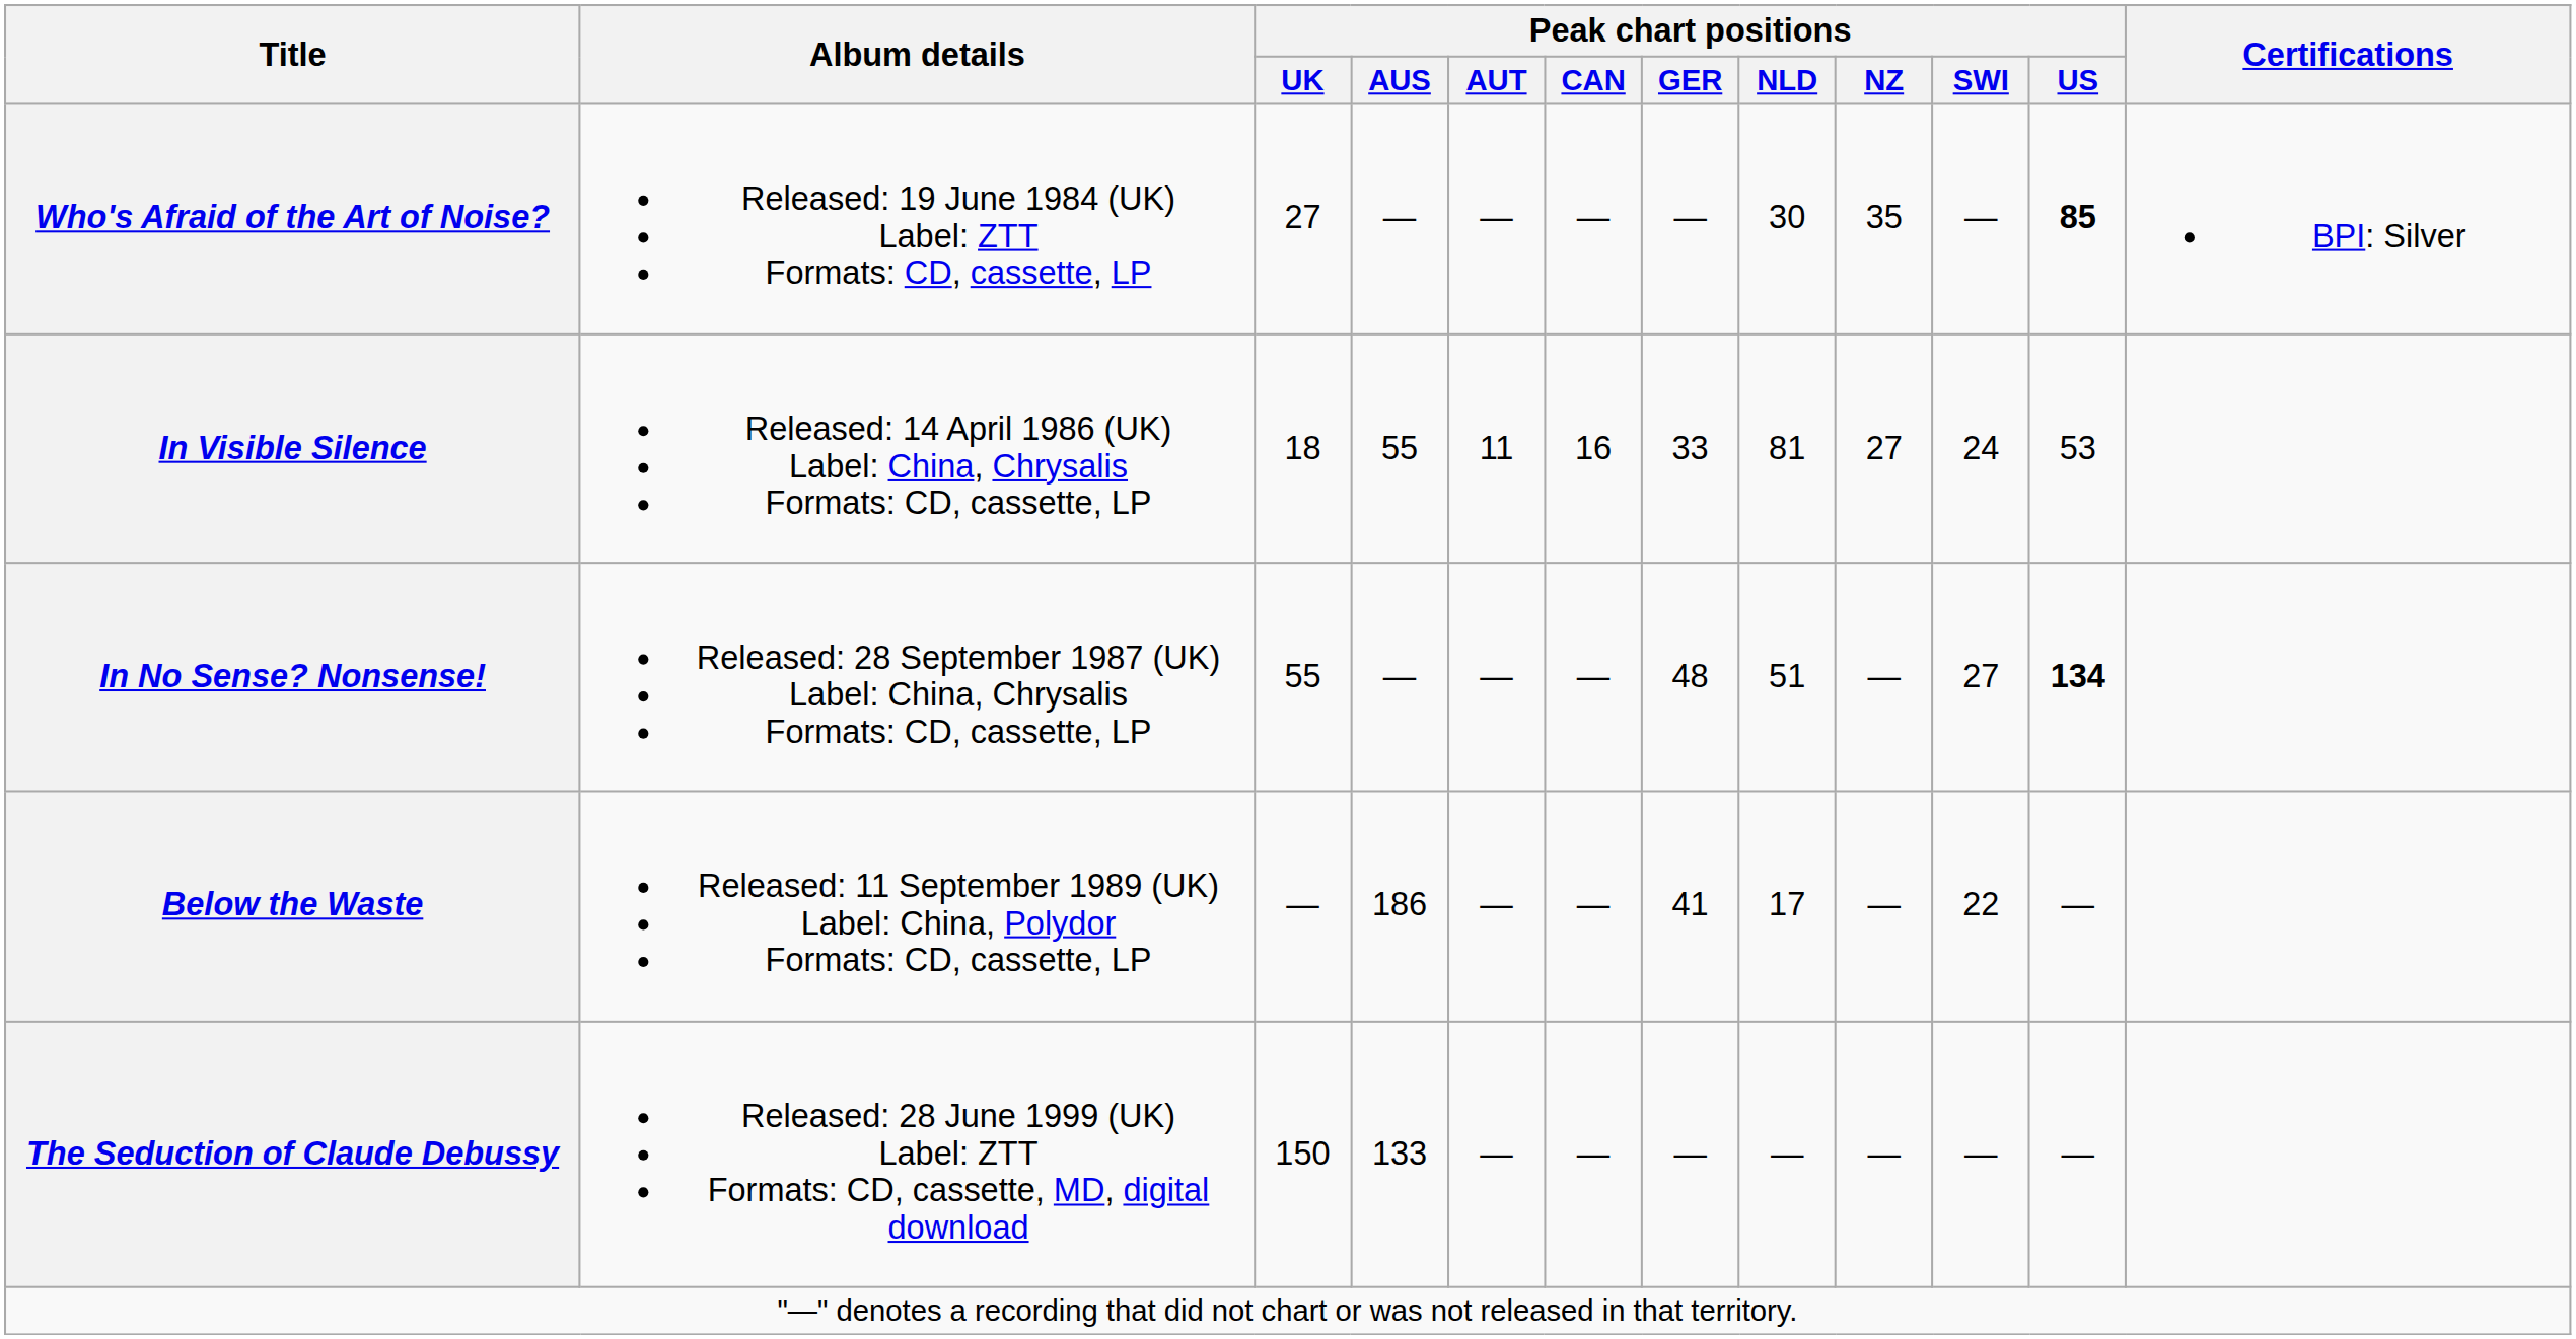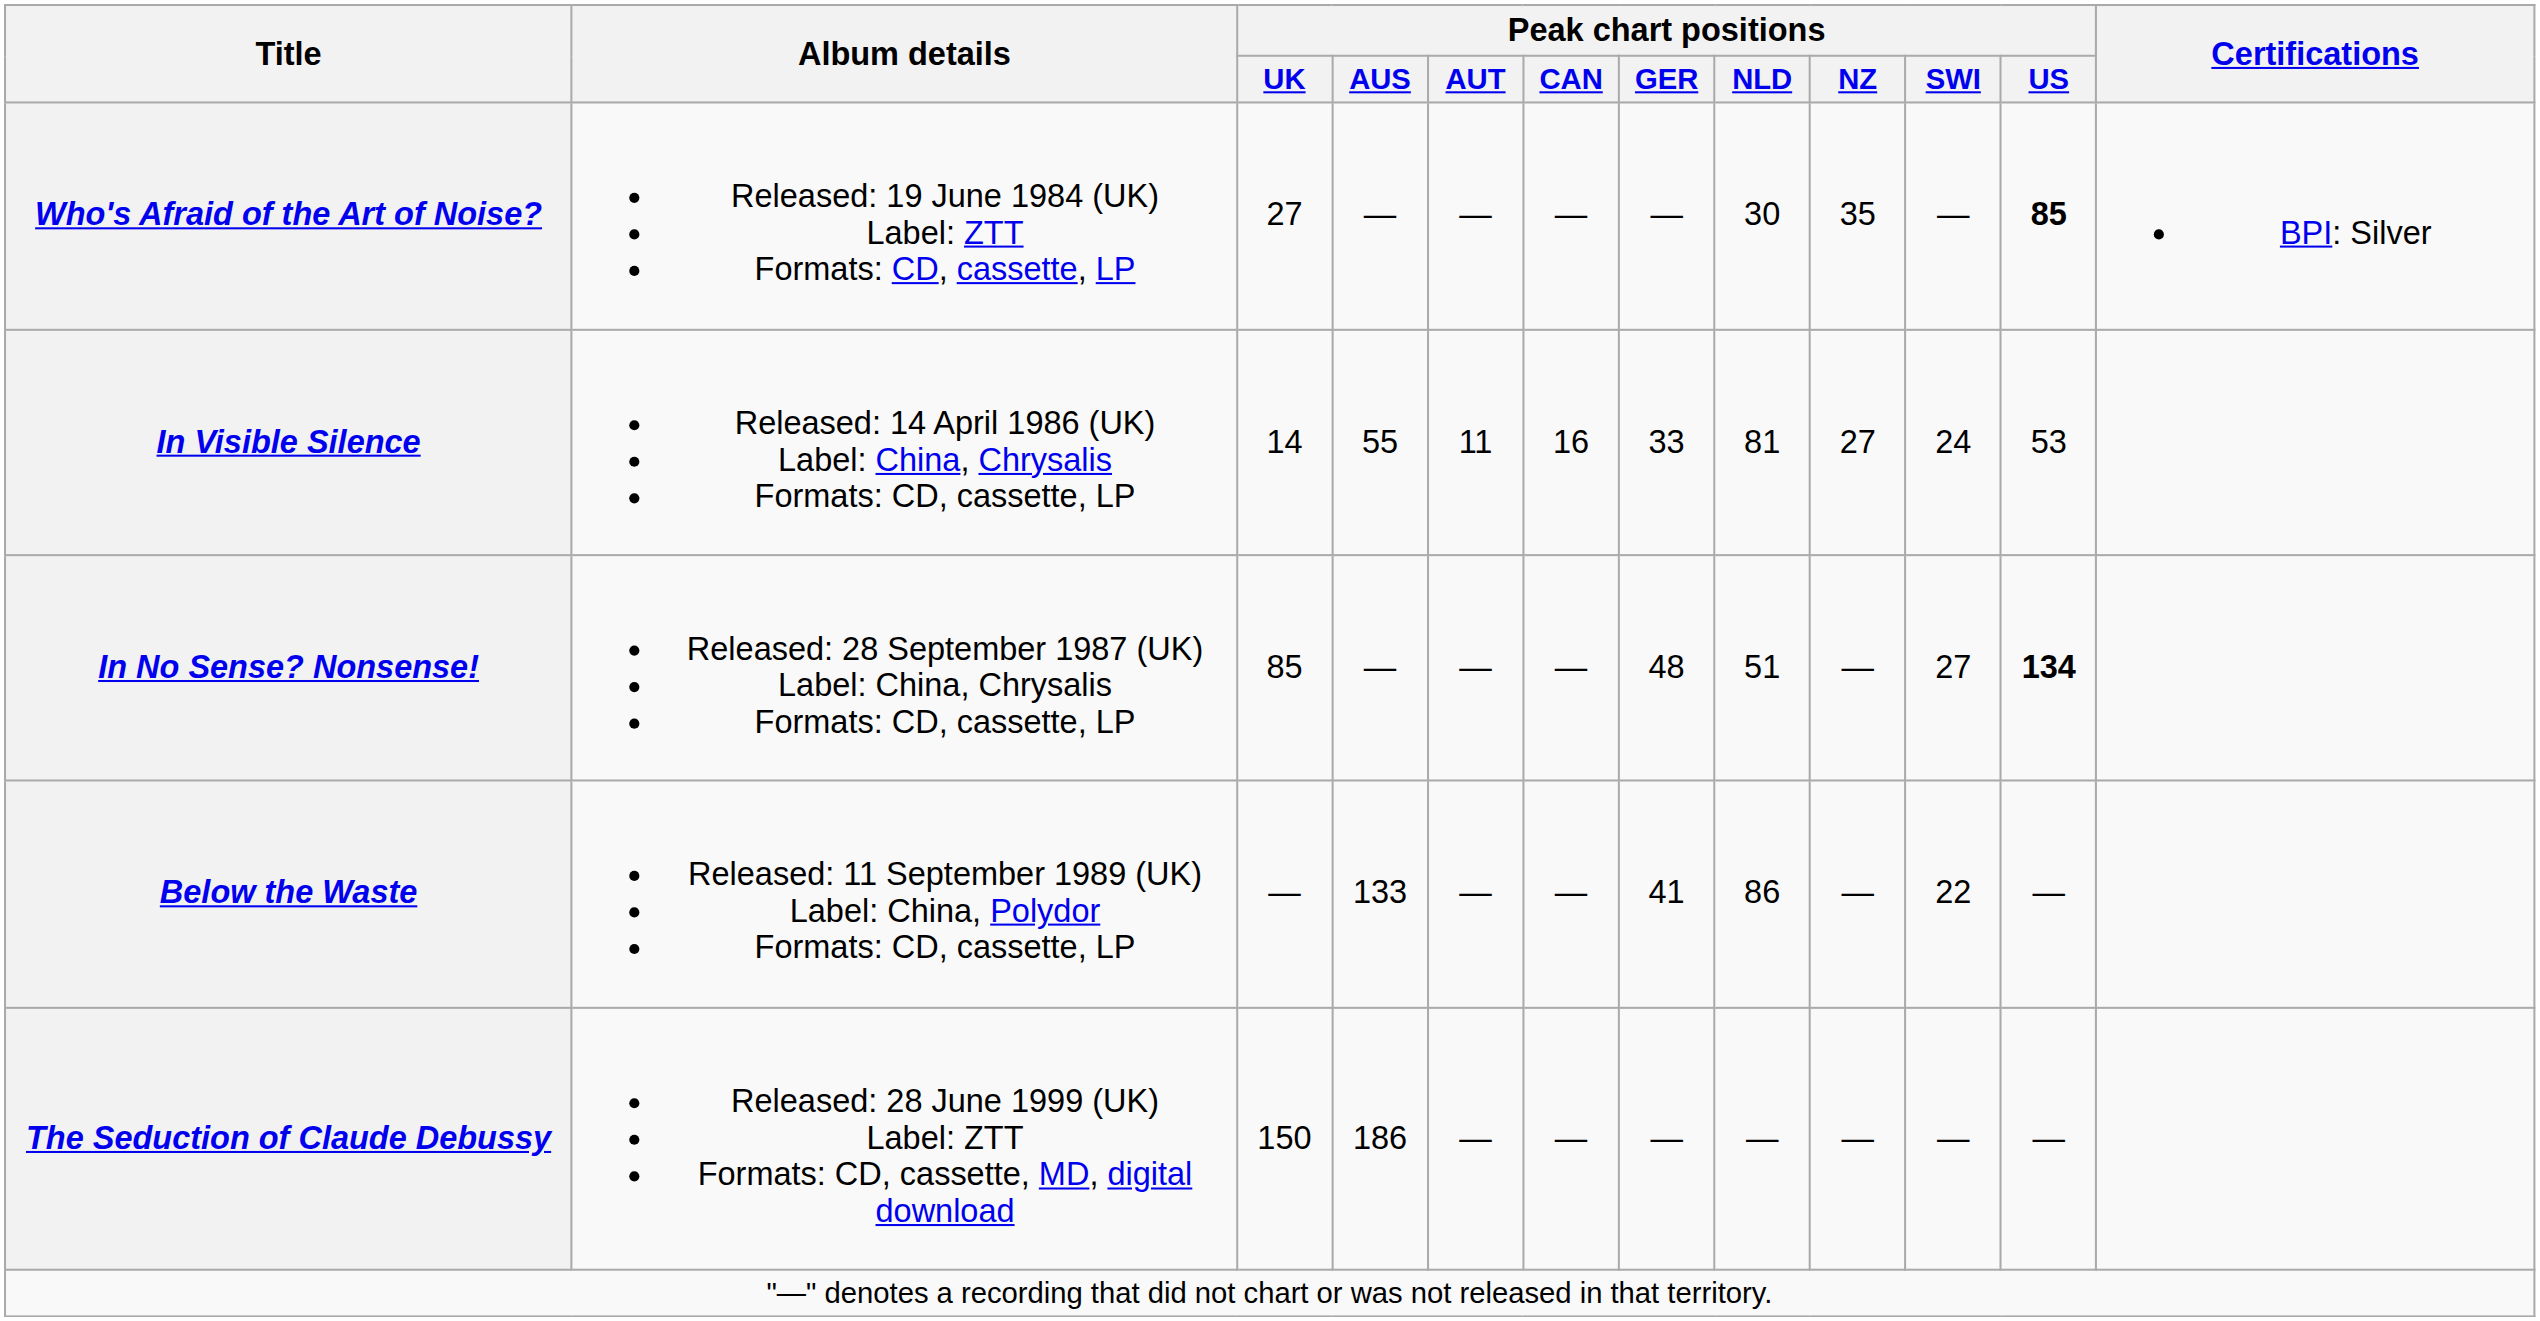 <table class="wikitable plainrowheaders" style="text-align:center;">
 <tr>
 <th scope="col" rowspan="2" style="width:17em;">Title</th>
 <th scope="col" rowspan="2" style="width:20em;">Album details</th>
 <th scope="col" colspan="9">Peak chart positions</th>
 <th scope="col" rowspan="2" style="width:13em;"><a href='#'>Certifications</a></th>
 </tr>
 <tr>
 <th scope="col" style="width:2.8em;font-size:90%;"><a href='#'>UK</a><br></th>
 <th scope="col" style="width:2.8em;font-size:90%;"><a href='#'>AUS</a><br></th>
 <th scope="col" style="width:2.8em;font-size:90%;"><a href='#'>AUT</a><br></th>
 <th scope="col" style="width:2.8em;font-size:90%;"><a href='#'>CAN</a><br></th>
 <th scope="col" style="width:2.8em;font-size:90%;"><a href='#'>GER</a><br></th>
 <th scope="col" style="width:2.8em;font-size:90%;"><a href='#'>NLD</a><br></th>
 <th scope="col" style="width:2.8em;font-size:90%;"><a href='#'>NZ</a><br></th>
 <th scope="col" style="width:2.8em;font-size:90%;"><a href='#'>SWI</a><br></th>
 <th scope="col" style="width:2.8em;font-size:90%;"><a href='#'>US</a><br></th>
 </tr>
 <tr>
 <th scope="row"><em><a href='#'>Who's Afraid of the Art of Noise?</a></em></th>
 <td><br><ul><li>Released: 19 June 1984 <span>(UK)</span></li><li>Label: <a href='#'>ZTT</a></li><li>Formats: <a href='#'>CD</a>, <a href='#'>cassette</a>, <a href='#'>LP</a></li></ul></td>
 <td>27</td>
 <td>—</td>
 <td>—</td>
 <td>—</td>
 <td>—</td>
 <td>30</td>
 <td>35</td>
 <td>—</td>
 <td><strong>85</strong></td>
 <td><br><ul><li><a href='#'>BPI</a>: Silver</li></ul></td>
 </tr>
 <tr>
 <th scope="row"><em><a href='#'>In Visible Silence</a></em></th>
 <td><br><ul><li>Released: 14 April 1986 <span>(UK)</span></li><li>Label: <a href='#'>China</a>, <a href='#'>Chrysalis</a></li><li>Formats: CD, cassette, LP</li></ul></td>
-<td>18</td>
+<td>14</td>
 <td>55</td>
 <td>11</td>
 <td>16</td>
 <td>33</td>
 <td>81</td>
 <td>27</td>
 <td>24</td>
 <td>53</td>
 <td></td>
 </tr>
 <tr>
 <th scope="row"><em><a href='#'>In No Sense? Nonsense!</a></em></th>
 <td><br><ul><li>Released: 28 September 1987 <span>(UK)</span></li><li>Label: China, Chrysalis</li><li>Formats: CD, cassette, LP</li></ul></td>
-<td>55</td>
+<td>85</td>
 <td>—</td>
 <td>—</td>
 <td>—</td>
 <td>48</td>
 <td>51</td>
 <td>—</td>
 <td>27</td>
 <td><strong>134</strong></td>
 <td></td>
 </tr>
 <tr>
 <th scope="row"><em><a href='#'>Below the Waste</a></em></th>
 <td><br><ul><li>Released: 11 September 1989 <span>(UK)</span></li><li>Label: China, <a href='#'>Polydor</a></li><li>Formats: CD, cassette, LP</li></ul></td>
 <td>—</td>
-<td>186</td>
+<td>133</td>
 <td>—</td>
 <td>—</td>
 <td>41</td>
-<td>17</td>
+<td>86</td>
 <td>—</td>
 <td>22</td>
 <td>—</td>
 <td></td>
 </tr>
 <tr>
 <th scope="row"><em><a href='#'>The Seduction of Claude Debussy</a></em></th>
 <td><br><ul><li>Released: 28 June 1999 <span>(UK)</span></li><li>Label: ZTT</li><li>Formats: CD, cassette, <a href='#'>MD</a>, <a href='#'>digital download</a></li></ul></td>
 <td>150</td>
-<td>133</td>
+<td>186</td>
 <td>—</td>
 <td>—</td>
 <td>—</td>
 <td>—</td>
 <td>—</td>
 <td>—</td>
 <td>—</td>
 <td></td>
 </tr>
 <tr>
 <td colspan="12" style="font-size:90%">"—" denotes a recording that did not chart or was not released in that territory.</td>
 </tr>
 </table>
